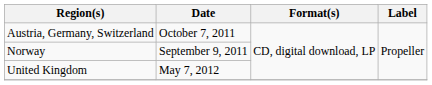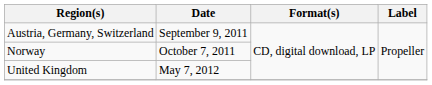 <table class="wikitable">
 <tr>
 <th>Region(s)</th>
 <th>Date</th>
 <th>Format(s)</th>
 <th>Label</th>
 </tr>
 <tr>
 <td>Austria, Germany, Switzerland</td>
-<td>October 7, 2011</td>
+<td>September 9, 2011</td>
 <td rowspan="3">CD, digital download, LP</td>
 <td rowspan="3">Propeller</td>
 </tr>
 <tr>
 <td>Norway</td>
-<td>September 9, 2011</td>
+<td>October 7, 2011</td>
 </tr>
 <tr>
 <td>United Kingdom</td>
 <td>May 7, 2012</td>
 </tr>
 <tr>
 </tr>
 </table>
